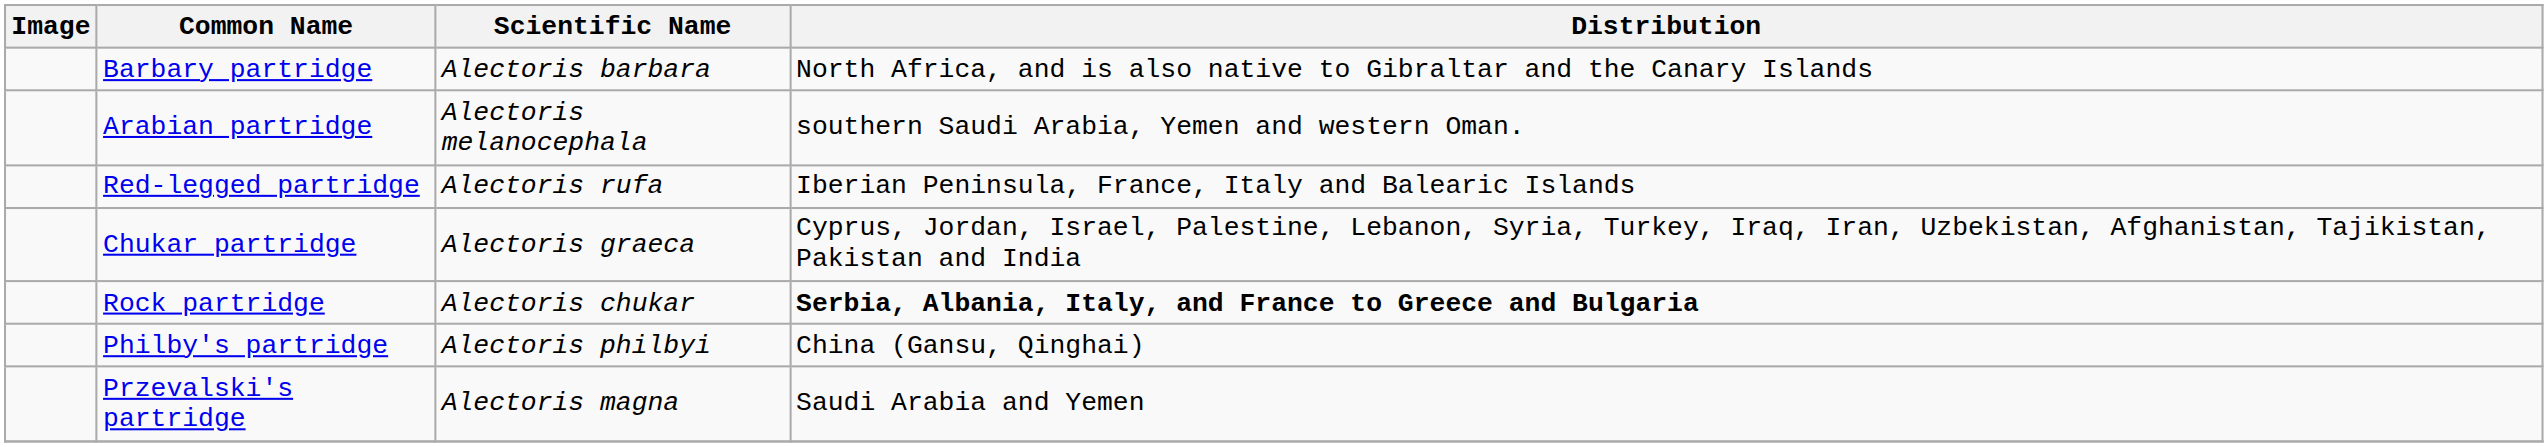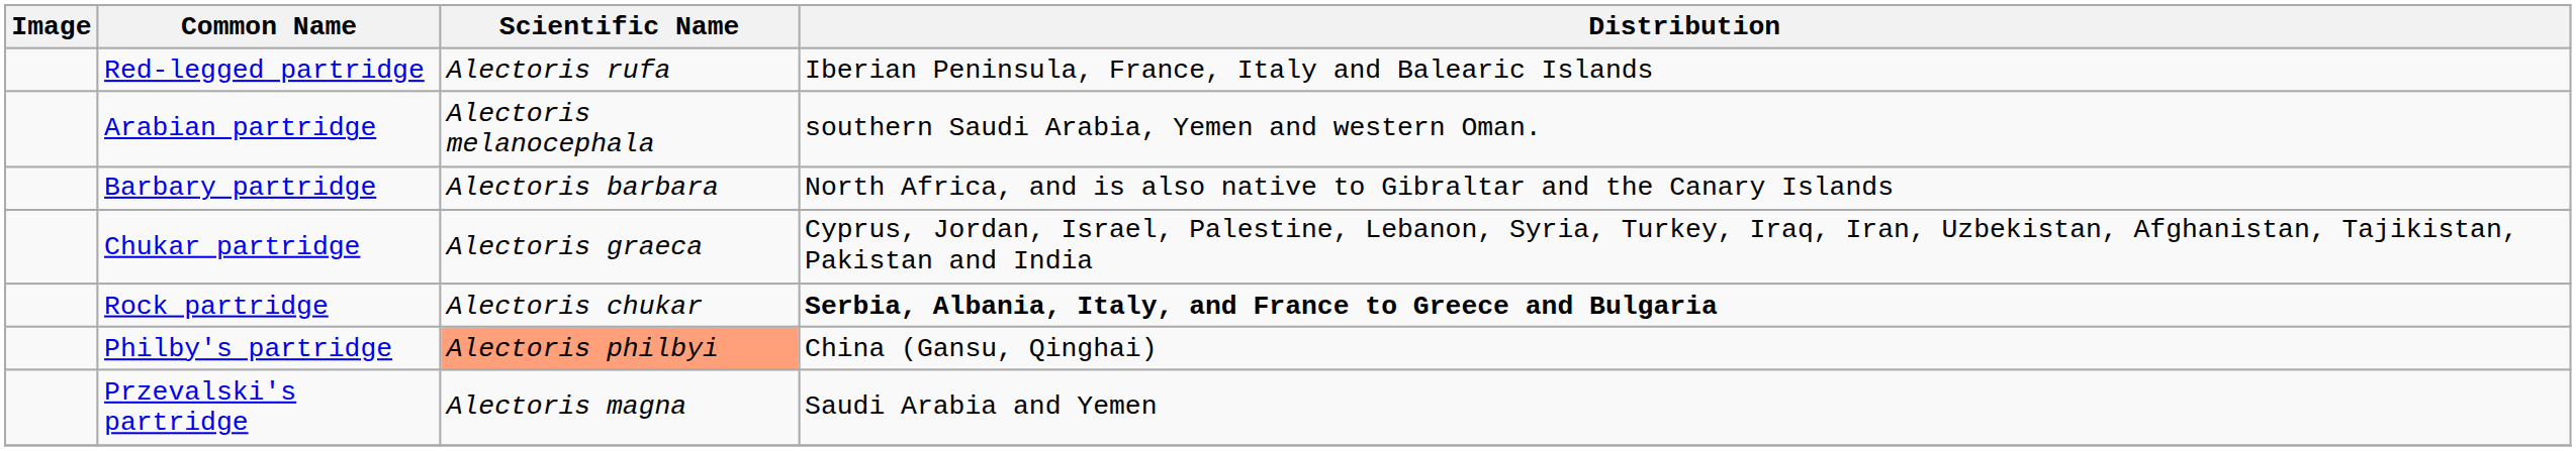 <table class="wikitable">
 <tr>
 <th>Image</th>
 <th>Common Name</th>
 <th>Scientific Name</th>
 <th>Distribution</th>
 </tr>
 <tr>
 <td></td>
-<td><a href='#'>Barbary partridge</a></td>
-<td><em>Alectoris barbara</em></td>
-<td>North Africa, and is also native to Gibraltar and the Canary Islands</td>
+<td><a href='#'>Red-legged partridge</a></td>
+<td><em>Alectoris rufa</em></td>
+<td>Iberian Peninsula, France, Italy and Balearic Islands</td>
 </tr>
 <tr>
 <td></td>
 <td><a href='#'>Arabian partridge</a></td>
 <td><em>Alectoris melanocephala</em></td>
 <td>southern Saudi Arabia, Yemen and western Oman.</td>
 </tr>
 <tr>
 <td></td>
-<td><a href='#'>Red-legged partridge</a></td>
-<td><em>Alectoris rufa</em></td>
-<td>Iberian Peninsula, France, Italy and Balearic Islands</td>
+<td><a href='#'>Barbary partridge</a></td>
+<td><em>Alectoris barbara</em></td>
+<td>North Africa, and is also native to Gibraltar and the Canary Islands</td>
 </tr>
 <tr>
 <td></td>
 <td><a href='#'>Chukar partridge</a></td>
 <td><em>Alectoris graeca</em></td>
 <td>Cyprus, Jordan, Israel, Palestine, Lebanon, Syria, Turkey, Iraq, Iran, Uzbekistan, Afghanistan, Tajikistan, Pakistan and India</td>
 </tr>
 <tr>
 <td></td>
 <td><a href='#'>Rock partridge</a></td>
 <td><em>Alectoris chukar</em></td>
 <td><strong>Serbia, Albania, Italy, and France to Greece and Bulgaria</strong></td>
 </tr>
 <tr>
 <td></td>
 <td><a href='#'>Philby's partridge</a></td>
-<td><em>Alectoris philbyi</em></td>
+<td style="background: lightsalmon;"><em>Alectoris philbyi</em></td>
 <td>China (Gansu, Qinghai)</td>
 </tr>
 <tr>
 <td></td>
 <td><a href='#'>Przevalski's partridge</a></td>
 <td><em>Alectoris magna</em></td>
 <td>Saudi Arabia and Yemen</td>
 </tr>
 <tr>
 </tr>
 </table>
